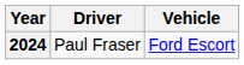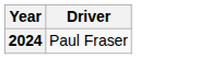 <table class="wikitable">
 <tr>
 <th>Year</th>
 <th>Driver</th>
-<th>Vehicle</th>
 </tr>
 <tr>
 <th>2024</th>
 <td>Paul Fraser</td>
-<td><a href='#'>Ford Escort</a></td>
 </tr>
 </table>
